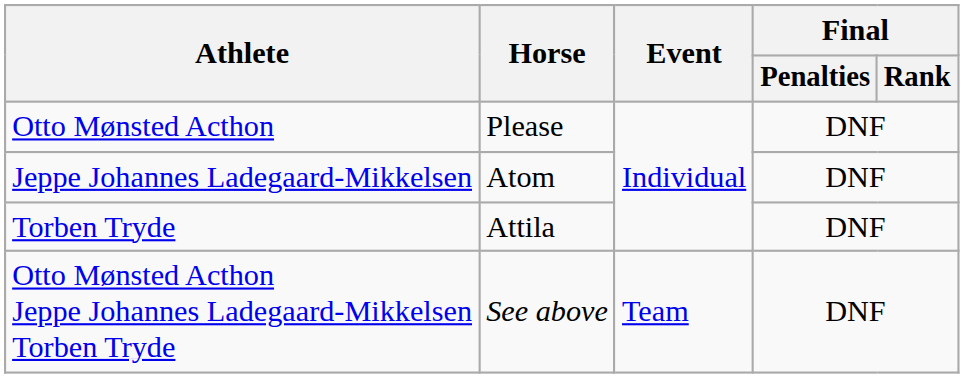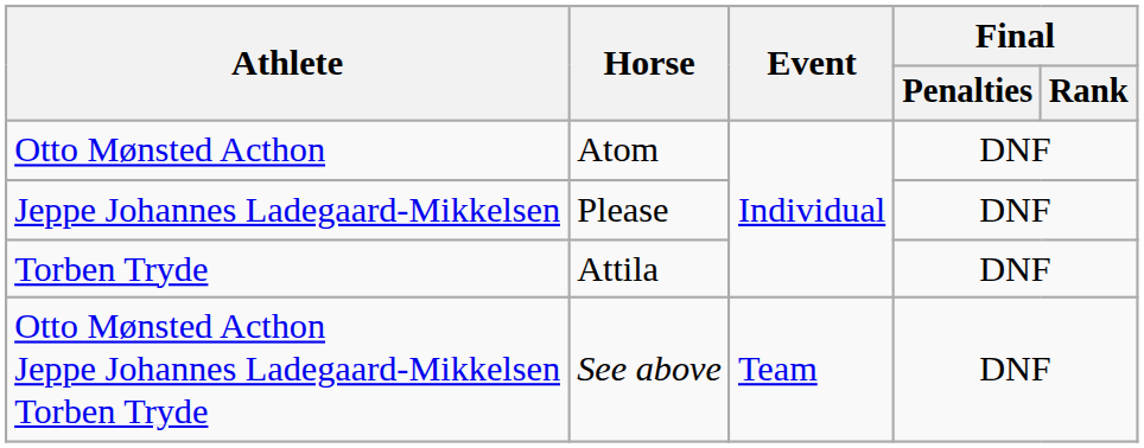 <table class="wikitable" style="font-size:90%">
 <tr>
 <th rowspan="2">Athlete</th>
 <th rowspan="2">Horse</th>
 <th rowspan="2">Event</th>
 <th colspan="2">Final</th>
 </tr>
 <tr style="font-size:95%">
 <th>Penalties</th>
 <th>Rank</th>
 </tr>
 <tr align=center>
 <td align=left><a href='#'>Otto Mønsted Acthon</a></td>
-<td align=left>Please</td>
+<td align=left>Atom</td>
 <td align=left rowspan=3><a href='#'>Individual</a></td>
 <td colspan=2>DNF</td>
 </tr>
 <tr align=center>
 <td align=left><a href='#'>Jeppe Johannes Ladegaard-Mikkelsen</a></td>
-<td align=left>Atom</td>
+<td align=left>Please</td>
 <td colspan=2>DNF</td>
 </tr>
 <tr align=center>
 <td align=left><a href='#'>Torben Tryde</a></td>
 <td align=left>Attila</td>
 <td colspan=2>DNF</td>
 </tr>
 <tr align=center>
 <td align=left><a href='#'>Otto Mønsted Acthon</a><br><a href='#'>Jeppe Johannes Ladegaard-Mikkelsen</a><br><a href='#'>Torben Tryde</a></td>
 <td align=left><em>See above</em></td>
 <td align=left><a href='#'>Team</a></td>
 <td colspan=2>DNF</td>
 </tr>
 </table>
